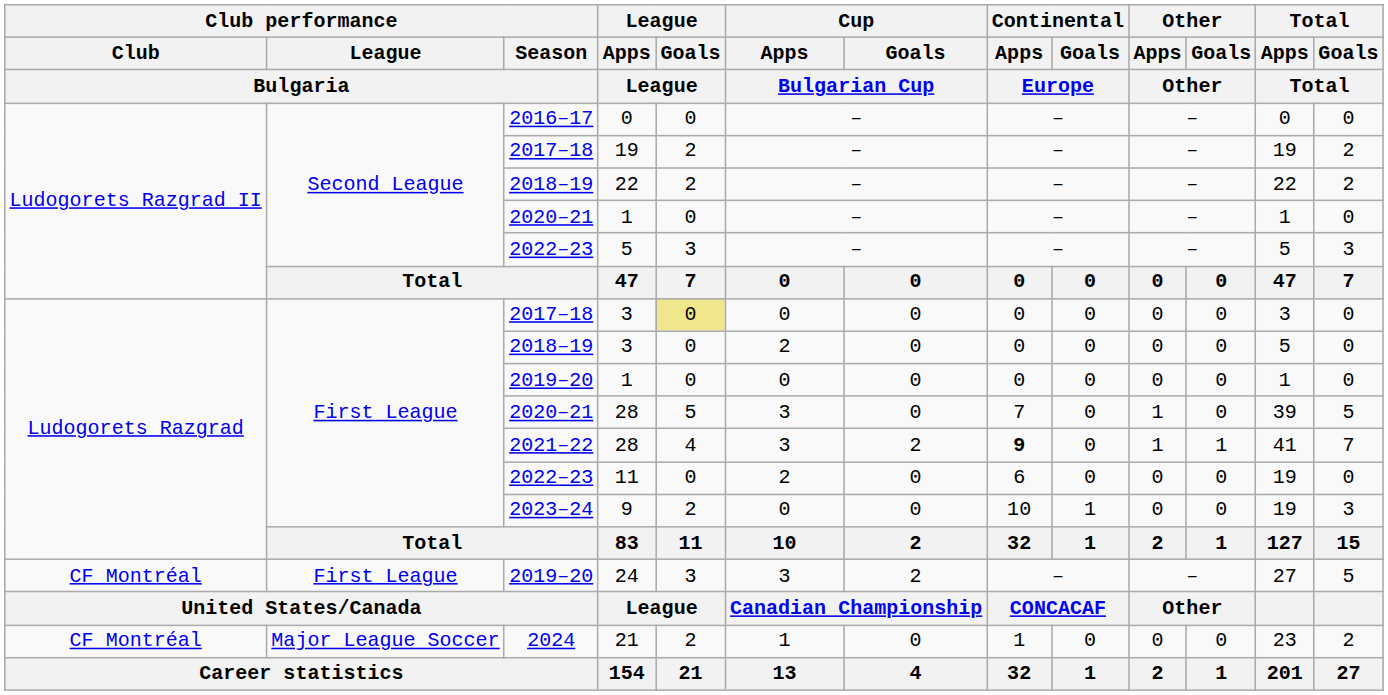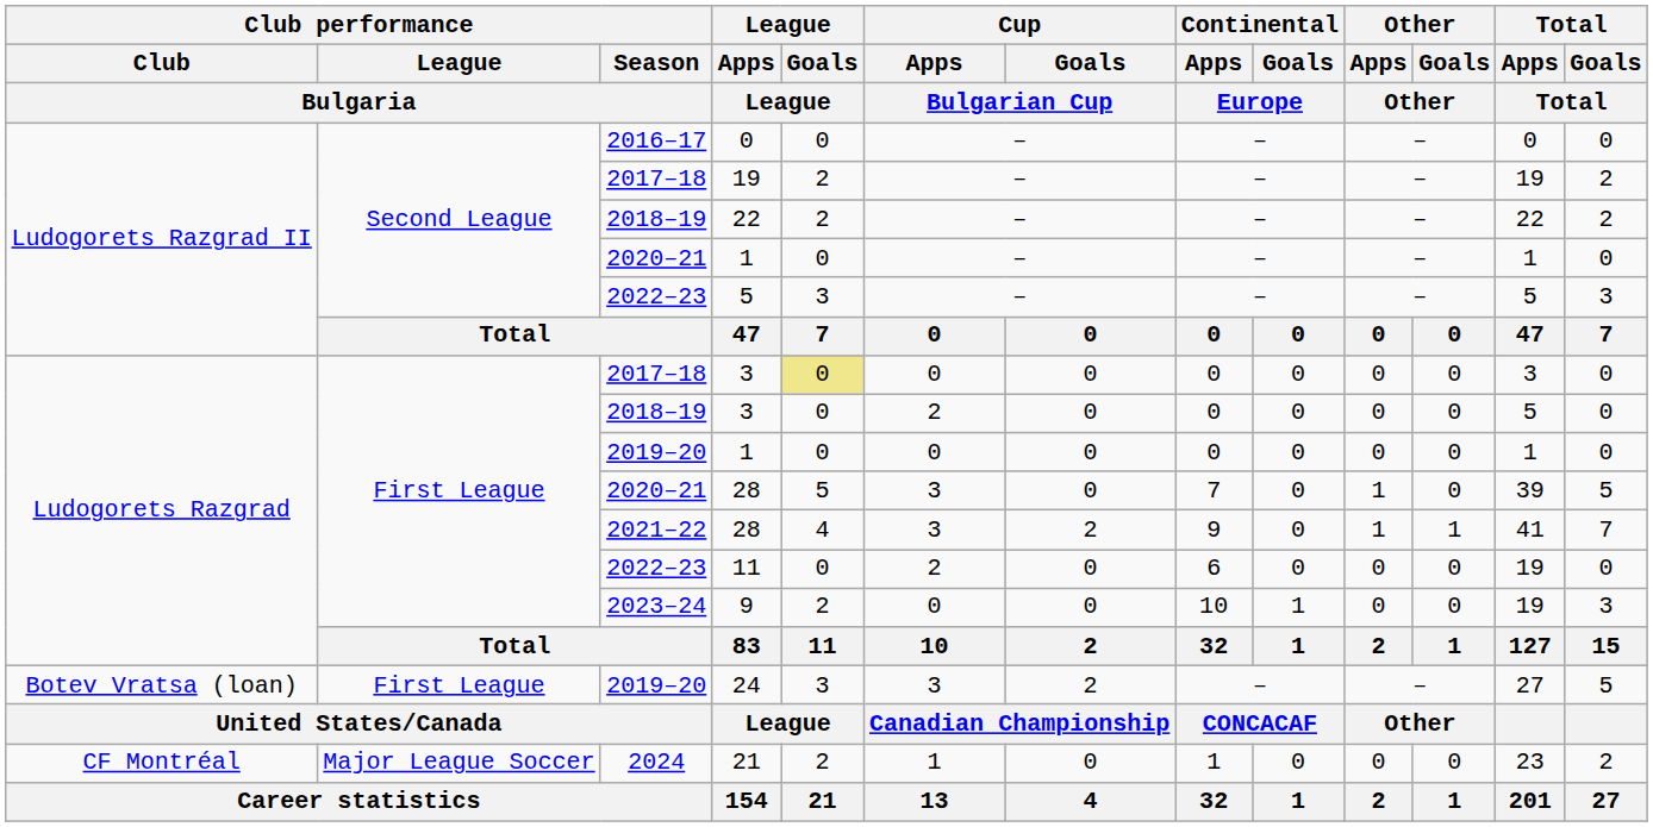 <table class="wikitable" style="text-align: center">
 <tr>
 <th colspan="3">Club performance</th>
 <th colspan="2">League</th>
 <th colspan="2">Cup</th>
 <th colspan="2">Continental</th>
 <th colspan="2">Other</th>
 <th colspan="3">Total</th>
 </tr>
 <tr>
 <th>Club</th>
 <th>League</th>
 <th>Season</th>
 <th>Apps</th>
 <th>Goals</th>
 <th>Apps</th>
 <th>Goals</th>
 <th>Apps</th>
 <th>Goals</th>
 <th>Apps</th>
 <th>Goals</th>
 <th>Apps</th>
 <th>Goals</th>
 </tr>
 <tr>
 <th colspan="3">Bulgaria</th>
 <th colspan="2">League</th>
 <th colspan="2"><a href='#'>Bulgarian Cup</a></th>
 <th colspan="2"><a href='#'>Europe</a></th>
 <th colspan="2">Other</th>
 <th colspan="2">Total</th>
 </tr>
 <tr>
 <td rowspan="6" valign="center"><a href='#'>Ludogorets Razgrad II</a></td>
 <td rowspan="5"><a href='#'>Second League</a></td>
 <td><a href='#'>2016–17</a></td>
 <td>0</td>
 <td>0</td>
 <td colspan="2">–</td>
 <td colspan="2">–</td>
 <td colspan="2">–</td>
 <td>0</td>
 <td>0</td>
 </tr>
 <tr>
 <td><a href='#'>2017–18</a></td>
 <td>19</td>
 <td>2</td>
 <td colspan="2">–</td>
 <td colspan="2">–</td>
 <td colspan="2">–</td>
 <td>19</td>
 <td>2</td>
 </tr>
 <tr>
 <td><a href='#'>2018–19</a></td>
 <td>22</td>
 <td>2</td>
 <td colspan="2">–</td>
 <td colspan="2">–</td>
 <td colspan="2">–</td>
 <td>22</td>
 <td>2</td>
 </tr>
 <tr>
 <td><a href='#'>2020–21</a></td>
 <td>1</td>
 <td>0</td>
 <td colspan="2">–</td>
 <td colspan="2">–</td>
 <td colspan="2">–</td>
 <td>1</td>
 <td>0</td>
 </tr>
 <tr>
 <td><a href='#'>2022–23</a></td>
 <td>5</td>
 <td>3</td>
 <td colspan="2">–</td>
 <td colspan="2">–</td>
 <td colspan="2">–</td>
 <td>5</td>
 <td>3</td>
 </tr>
 <tr>
 <th colspan=2>Total</th>
 <th>47</th>
 <th>7</th>
 <th>0</th>
 <th>0</th>
 <th>0</th>
 <th>0</th>
 <th>0</th>
 <th>0</th>
 <th>47</th>
 <th>7</th>
 </tr>
 <tr>
 <td rowspan="8" valign="center"><a href='#'>Ludogorets Razgrad</a></td>
 <td rowspan="7"><a href='#'>First League</a></td>
 <td><a href='#'>2017–18</a></td>
 <td>3</td>
 <td style="background: khaki;">0</td>
 <td>0</td>
 <td>0</td>
 <td>0</td>
 <td>0</td>
 <td>0</td>
 <td>0</td>
 <td>3</td>
 <td>0</td>
 </tr>
 <tr>
 <td><a href='#'>2018–19</a></td>
 <td>3</td>
 <td>0</td>
 <td>2</td>
 <td>0</td>
 <td>0</td>
 <td>0</td>
 <td>0</td>
 <td>0</td>
 <td>5</td>
 <td>0</td>
 </tr>
 <tr>
 <td><a href='#'>2019–20</a></td>
 <td>1</td>
 <td>0</td>
 <td>0</td>
 <td>0</td>
 <td>0</td>
 <td>0</td>
 <td>0</td>
 <td>0</td>
 <td>1</td>
 <td>0</td>
 </tr>
 <tr>
 <td><a href='#'>2020–21</a></td>
 <td>28</td>
 <td>5</td>
 <td>3</td>
 <td>0</td>
 <td>7</td>
 <td>0</td>
 <td>1</td>
 <td>0</td>
 <td>39</td>
 <td>5</td>
 </tr>
 <tr>
 <td><a href='#'>2021–22</a></td>
 <td>28</td>
 <td>4</td>
 <td>3</td>
 <td>2</td>
-<td><strong>9</strong></td>
+<td>9</td>
 <td>0</td>
 <td>1</td>
 <td>1</td>
 <td>41</td>
 <td>7</td>
 </tr>
 <tr>
 <td><a href='#'>2022–23</a></td>
 <td>11</td>
 <td>0</td>
 <td>2</td>
 <td>0</td>
 <td>6</td>
 <td>0</td>
 <td>0</td>
 <td>0</td>
 <td>19</td>
 <td>0</td>
 </tr>
 <tr>
 <td><a href='#'>2023–24</a></td>
 <td>9</td>
 <td>2</td>
 <td>0</td>
 <td>0</td>
 <td>10</td>
 <td>1</td>
 <td>0</td>
 <td>0</td>
 <td>19</td>
 <td>3</td>
 </tr>
 <tr>
 <th colspan=2>Total</th>
 <th>83</th>
 <th>11</th>
 <th>10</th>
 <th>2</th>
 <th>32</th>
 <th>1</th>
 <th>2</th>
 <th>1</th>
 <th>127</th>
 <th>15</th>
 </tr>
 <tr>
-<td><a href='#'>CF Montréal</a></td>
+<td rowspan="1" valign="center"><a href='#'>Botev Vratsa</a> (loan)</td>
 <td rowspan="1"><a href='#'>First League</a></td>
 <td><a href='#'>2019–20</a></td>
 <td>24</td>
 <td>3</td>
 <td>3</td>
 <td>2</td>
 <td colspan="2">–</td>
 <td colspan="2">–</td>
 <td>27</td>
 <td>5</td>
 </tr>
 <tr>
 <th colspan="3">United States/Canada</th>
 <th colspan="2">League</th>
 <th colspan="2"><a href='#'>Canadian Championship</a></th>
 <th colspan="2"><a href='#'>CONCACAF</a></th>
 <th colspan="2">Other</th>
 <th></th>
 <th></th>
 </tr>
 <tr>
 <td><a href='#'>CF Montréal</a></td>
 <td><a href='#'>Major League Soccer</a></td>
 <td><a href='#'>2024</a></td>
 <td>21</td>
 <td>2</td>
 <td>1</td>
 <td>0</td>
 <td>1</td>
 <td>0</td>
 <td>0</td>
 <td>0</td>
 <td>23</td>
 <td>2</td>
 </tr>
 <tr>
 <th colspan="3">Career statistics</th>
 <th>154</th>
 <th>21</th>
 <th>13</th>
 <th>4</th>
 <th>32</th>
 <th>1</th>
 <th>2</th>
 <th>1</th>
 <th>201</th>
 <th>27</th>
 </tr>
 </table>
